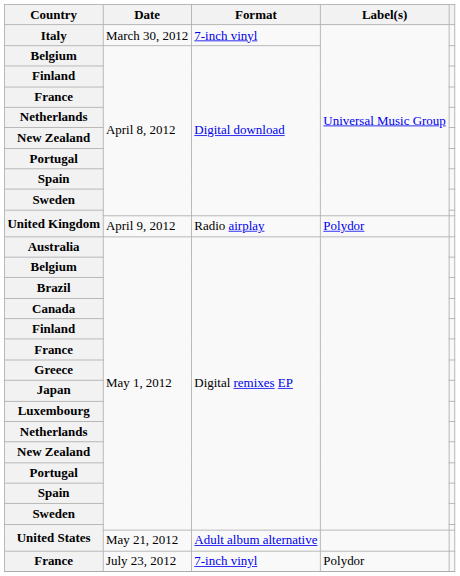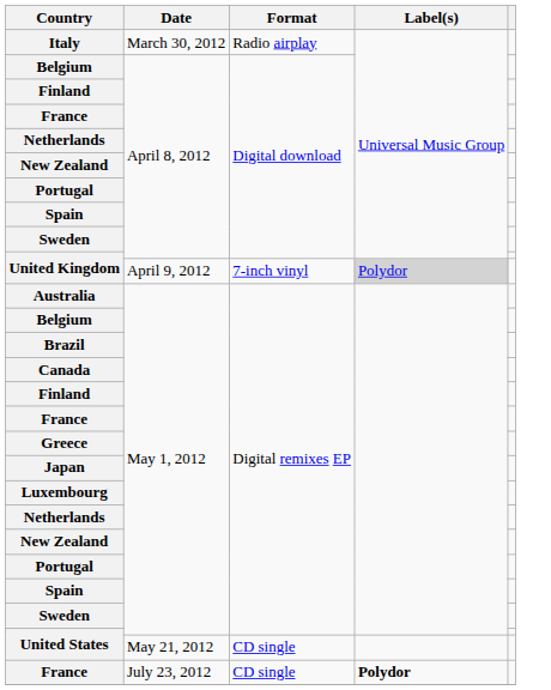 <table class="wikitable plainrowheaders">
 <tr>
 <th scope="col">Country</th>
 <th scope="col">Date</th>
 <th scope="col">Format</th>
 <th scope="col">Label(s)</th>
 <th scope="col"></th>
 </tr>
 <tr>
 <th scope="row">Italy</th>
 <td>March 30, 2012</td>
-<td><a href='#'>7-inch vinyl</a></td>
+<td>Radio <a href='#'>airplay</a></td>
 <td rowspan="10"><a href='#'>Universal Music Group</a></td>
 <td></td>
 </tr>
 <tr>
 <th scope="row">Belgium</th>
 <td rowspan="9">April 8, 2012</td>
 <td rowspan="9"><a href='#'>Digital download</a></td>
 <td></td>
 </tr>
 <tr>
 <th scope="row">Finland</th>
 <td></td>
 </tr>
 <tr>
 <th scope="row">France</th>
 <td></td>
 </tr>
 <tr>
 <th scope="row">Netherlands</th>
 <td></td>
 </tr>
 <tr>
 <th scope="row">New Zealand</th>
 <td></td>
 </tr>
 <tr>
 <th scope="row">Portugal</th>
 <td></td>
 </tr>
 <tr>
 <th scope="row">Spain</th>
 <td></td>
 </tr>
 <tr>
 <th scope="row">Sweden</th>
 <td></td>
 </tr>
 <tr>
 <th scope="row" rowspan="2">United Kingdom</th>
 <td></td>
 </tr>
 <tr>
 <td>April 9, 2012</td>
-<td>Radio <a href='#'>airplay</a></td>
-<td><a href='#'>Polydor</a></td>
+<td><a href='#'>7-inch vinyl</a></td>
+<td style="background: lightgrey;"><a href='#'>Polydor</a></td>
 <td></td>
 </tr>
 <tr>
 <th scope="row">Australia</th>
 <td rowspan="15">May 1, 2012</td>
 <td rowspan="15">Digital <a href='#'>remixes</a> <a href='#'>EP</a></td>
 <td rowspan="15"></td>
 <td></td>
 </tr>
 <tr>
 <th scope="row">Belgium</th>
 <td></td>
 </tr>
 <tr>
 <th scope="row">Brazil</th>
 <td></td>
 </tr>
 <tr>
 <th scope="row">Canada</th>
 <td></td>
 </tr>
 <tr>
 <th scope="row">Finland</th>
 <td></td>
 </tr>
 <tr>
 <th scope="row">France</th>
 <td></td>
 </tr>
 <tr>
 <th scope="row">Greece</th>
 <td></td>
 </tr>
 <tr>
 <th scope="row">Japan</th>
 <td></td>
 </tr>
 <tr>
 <th scope="row">Luxembourg</th>
 <td></td>
 </tr>
 <tr>
 <th scope="row">Netherlands</th>
 <td></td>
 </tr>
 <tr>
 <th scope="row">New Zealand</th>
 <td></td>
 </tr>
 <tr>
 <th scope="row">Portugal</th>
 <td></td>
 </tr>
 <tr>
 <th scope="row">Spain</th>
 <td></td>
 </tr>
 <tr>
 <th scope="row">Sweden</th>
 <td></td>
 </tr>
 <tr>
 <th scope="row" rowspan="2">United States</th>
 <td></td>
 </tr>
 <tr>
 <td>May 21, 2012</td>
-<td><a href='#'>Adult album alternative</a></td>
+<td><a href='#'>CD single</a></td>
 <td></td>
 <td></td>
 </tr>
 <tr>
 <th scope="row">France</th>
 <td>July 23, 2012</td>
-<td><a href='#'>7-inch vinyl</a></td>
-<td>Polydor</td>
+<td><a href='#'>CD single</a></td>
+<td><strong>Polydor</strong></td>
 <td></td>
 </tr>
 <tr>
 </tr>
 </table>
